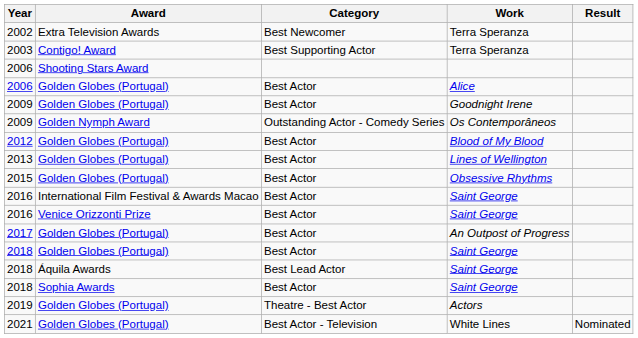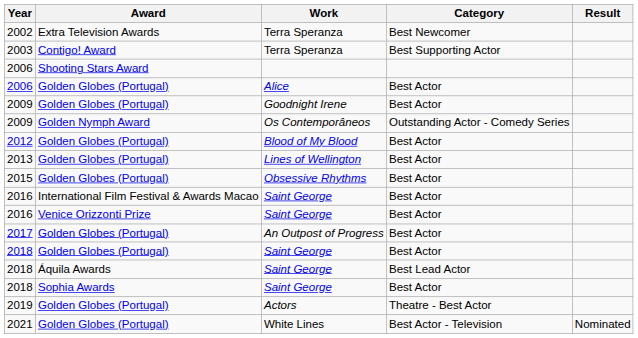 <table class="wikitable sortable">
 <tr>
 <th>Year</th>
 <th>Award</th>
+<th>Work</th>
 <th>Category</th>
-<th>Work</th>
 <th>Result</th>
 </tr>
 <tr>
 <td>2002</td>
 <td>Extra Television Awards</td>
+<td>Terra Speranza</td>
 <td>Best Newcomer</td>
-<td>Terra Speranza</td>
 <td></td>
 </tr>
 <tr>
 <td>2003</td>
 <td><a href='#'>Contigo! Award</a></td>
+<td>Terra Speranza</td>
 <td>Best Supporting Actor</td>
-<td>Terra Speranza</td>
 <td></td>
 </tr>
 <tr>
 <td>2006</td>
 <td><a href='#'>Shooting Stars Award</a></td>
 <td></td>
 <td></td>
 <td></td>
 </tr>
 <tr>
 <td><a href='#'>2006</a></td>
 <td><a href='#'>Golden Globes (Portugal)</a></td>
+<td><a href='#'><em>Alice</em></a></td>
 <td>Best Actor</td>
-<td><a href='#'><em>Alice</em></a></td>
 <td></td>
 </tr>
 <tr>
 <td>2009</td>
 <td><a href='#'>Golden Globes (Portugal)</a></td>
+<td><em>Goodnight Irene</em></td>
 <td>Best Actor</td>
-<td><em>Goodnight Irene</em></td>
 <td></td>
 </tr>
 <tr>
 <td>2009</td>
 <td><a href='#'>Golden Nymph Award</a></td>
+<td><em>Os Contemporâneos</em></td>
 <td>Outstanding Actor - Comedy Series</td>
-<td><em>Os Contemporâneos</em></td>
 <td></td>
 </tr>
 <tr>
 <td><a href='#'>2012</a></td>
 <td><a href='#'>Golden Globes (Portugal)</a></td>
+<td><a href='#'><em>Blood of My Blood</em></a></td>
 <td>Best Actor</td>
-<td><a href='#'><em>Blood of My Blood</em></a></td>
 <td></td>
 </tr>
 <tr>
 <td>2013</td>
 <td><a href='#'>Golden Globes (Portugal)</a></td>
+<td><em><a href='#'>Lines of Wellington</a></em></td>
 <td>Best Actor</td>
-<td><em><a href='#'>Lines of Wellington</a></em></td>
 <td></td>
 </tr>
 <tr>
 <td>2015</td>
 <td><a href='#'>Golden Globes (Portugal)</a></td>
+<td><em><a href='#'>Obsessive Rhythms</a></em></td>
 <td>Best Actor</td>
-<td><em><a href='#'>Obsessive Rhythms</a></em></td>
 <td></td>
 </tr>
 <tr>
 <td>2016</td>
 <td>International Film Festival & Awards Macao</td>
+<td><em><a href='#'>Saint George</a></em></td>
 <td>Best Actor</td>
-<td><em><a href='#'>Saint George</a></em></td>
 <td></td>
 </tr>
 <tr>
 <td>2016</td>
 <td><a href='#'>Venice Orizzonti Prize</a></td>
+<td><em><a href='#'>Saint George</a></em></td>
 <td>Best Actor</td>
-<td><em><a href='#'>Saint George</a></em></td>
 <td></td>
 </tr>
 <tr>
 <td><a href='#'>2017</a></td>
 <td><a href='#'>Golden Globes (Portugal)</a></td>
+<td><em>An Outpost of Progress</em></td>
 <td>Best Actor</td>
-<td><em>An Outpost of Progress</em></td>
 <td></td>
 </tr>
 <tr>
 <td><a href='#'>2018</a></td>
 <td><a href='#'>Golden Globes (Portugal)</a></td>
+<td><em><a href='#'>Saint George</a></em></td>
 <td>Best Actor</td>
-<td><em><a href='#'>Saint George</a></em></td>
 <td></td>
 </tr>
 <tr>
 <td>2018</td>
 <td>Áquila Awards</td>
+<td><em><a href='#'>Saint George</a></em></td>
 <td>Best Lead Actor</td>
-<td><em><a href='#'>Saint George</a></em></td>
 <td></td>
 </tr>
 <tr>
 <td>2018</td>
 <td><a href='#'>Sophia Awards</a></td>
+<td><em><a href='#'>Saint George</a></em></td>
 <td>Best Actor</td>
-<td><em><a href='#'>Saint George</a></em></td>
 <td></td>
 </tr>
 <tr>
 <td>2019</td>
 <td><a href='#'>Golden Globes (Portugal)</a></td>
+<td><em>Actors</em></td>
 <td>Theatre - Best Actor</td>
-<td><em>Actors</em></td>
 <td></td>
 </tr>
 <tr>
 <td>2021</td>
 <td><a href='#'>Golden Globes (Portugal)</a></td>
+<td>White Lines</td>
 <td>Best Actor - Television</td>
-<td>White Lines</td>
 <td>Nominated</td>
 </tr>
 </table>
